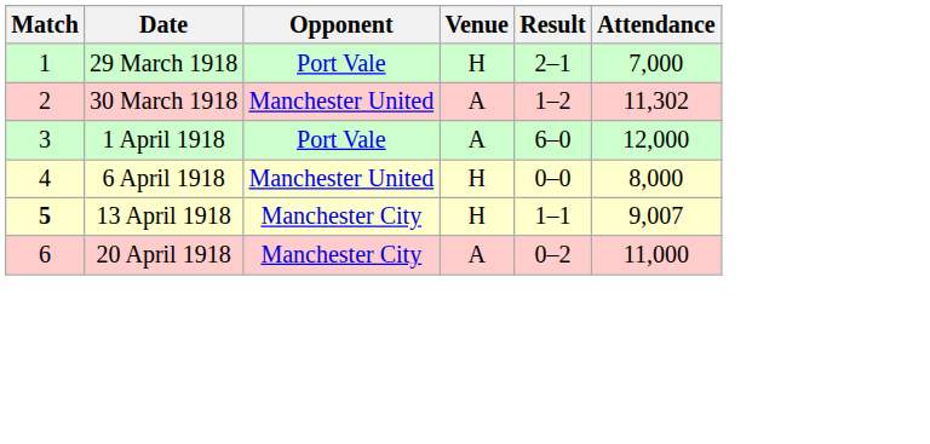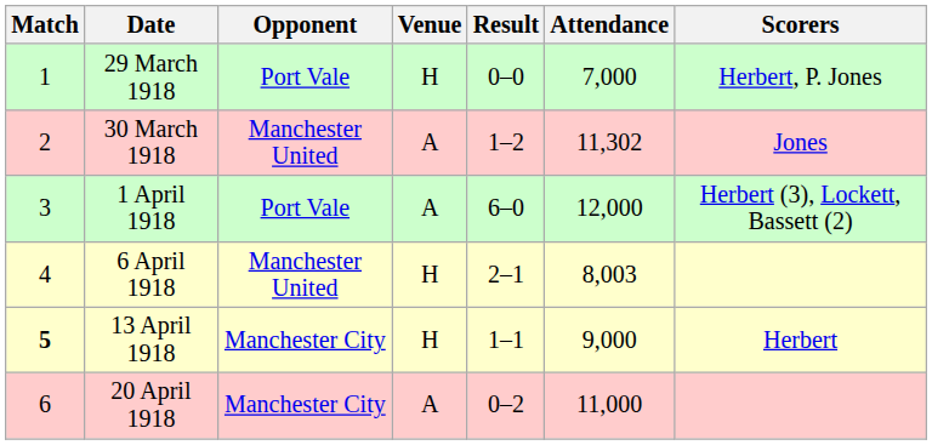 <table class="wikitable" style="font-size:100%; text-align:center">
 <tr>
 <th>Match</th>
 <th>Date</th>
 <th>Opponent</th>
 <th>Venue</th>
 <th>Result</th>
 <th>Attendance</th>
+<th>Scorers</th>
 </tr>
 <tr style="background-color: #CCFFCC;">
 <td>1</td>
 <td>29 March 1918</td>
 <td><a href='#'>Port Vale</a></td>
 <td>H</td>
-<td>2–1</td>
+<td>0–0</td>
 <td>7,000</td>
+<td><a href='#'>Herbert</a>, P. Jones</td>
 </tr>
 <tr style="background-color: #FFCCCC;">
 <td>2</td>
 <td>30 March 1918</td>
 <td><a href='#'>Manchester United</a></td>
 <td>A</td>
 <td>1–2</td>
 <td>11,302</td>
+<td><a href='#'>Jones</a></td>
 </tr>
 <tr style="background-color: #CCFFCC;">
 <td>3</td>
 <td>1 April 1918</td>
 <td><a href='#'>Port Vale</a></td>
 <td>A</td>
 <td>6–0</td>
 <td>12,000</td>
+<td><a href='#'>Herbert</a> (3), <a href='#'>Lockett</a>, Bassett (2)</td>
 </tr>
 <tr style="background-color: #FFFFCC;">
 <td>4</td>
 <td>6 April 1918</td>
 <td><a href='#'>Manchester United</a></td>
 <td>H</td>
-<td>0–0</td>
-<td>8,000</td>
+<td>2–1</td>
+<td>8,003</td>
+<td></td>
 </tr>
 <tr style="background-color: #FFFFCC;">
 <td><strong>5</strong></td>
 <td>13 April 1918</td>
 <td><a href='#'>Manchester City</a></td>
 <td>H</td>
 <td>1–1</td>
-<td>9,007</td>
+<td>9,000</td>
+<td><a href='#'>Herbert</a></td>
 </tr>
 <tr style="background-color: #FFCCCC;">
 <td>6</td>
 <td>20 April 1918</td>
 <td><a href='#'>Manchester City</a></td>
 <td>A</td>
 <td>0–2</td>
 <td>11,000</td>
+<td></td>
 </tr>
 </table>
